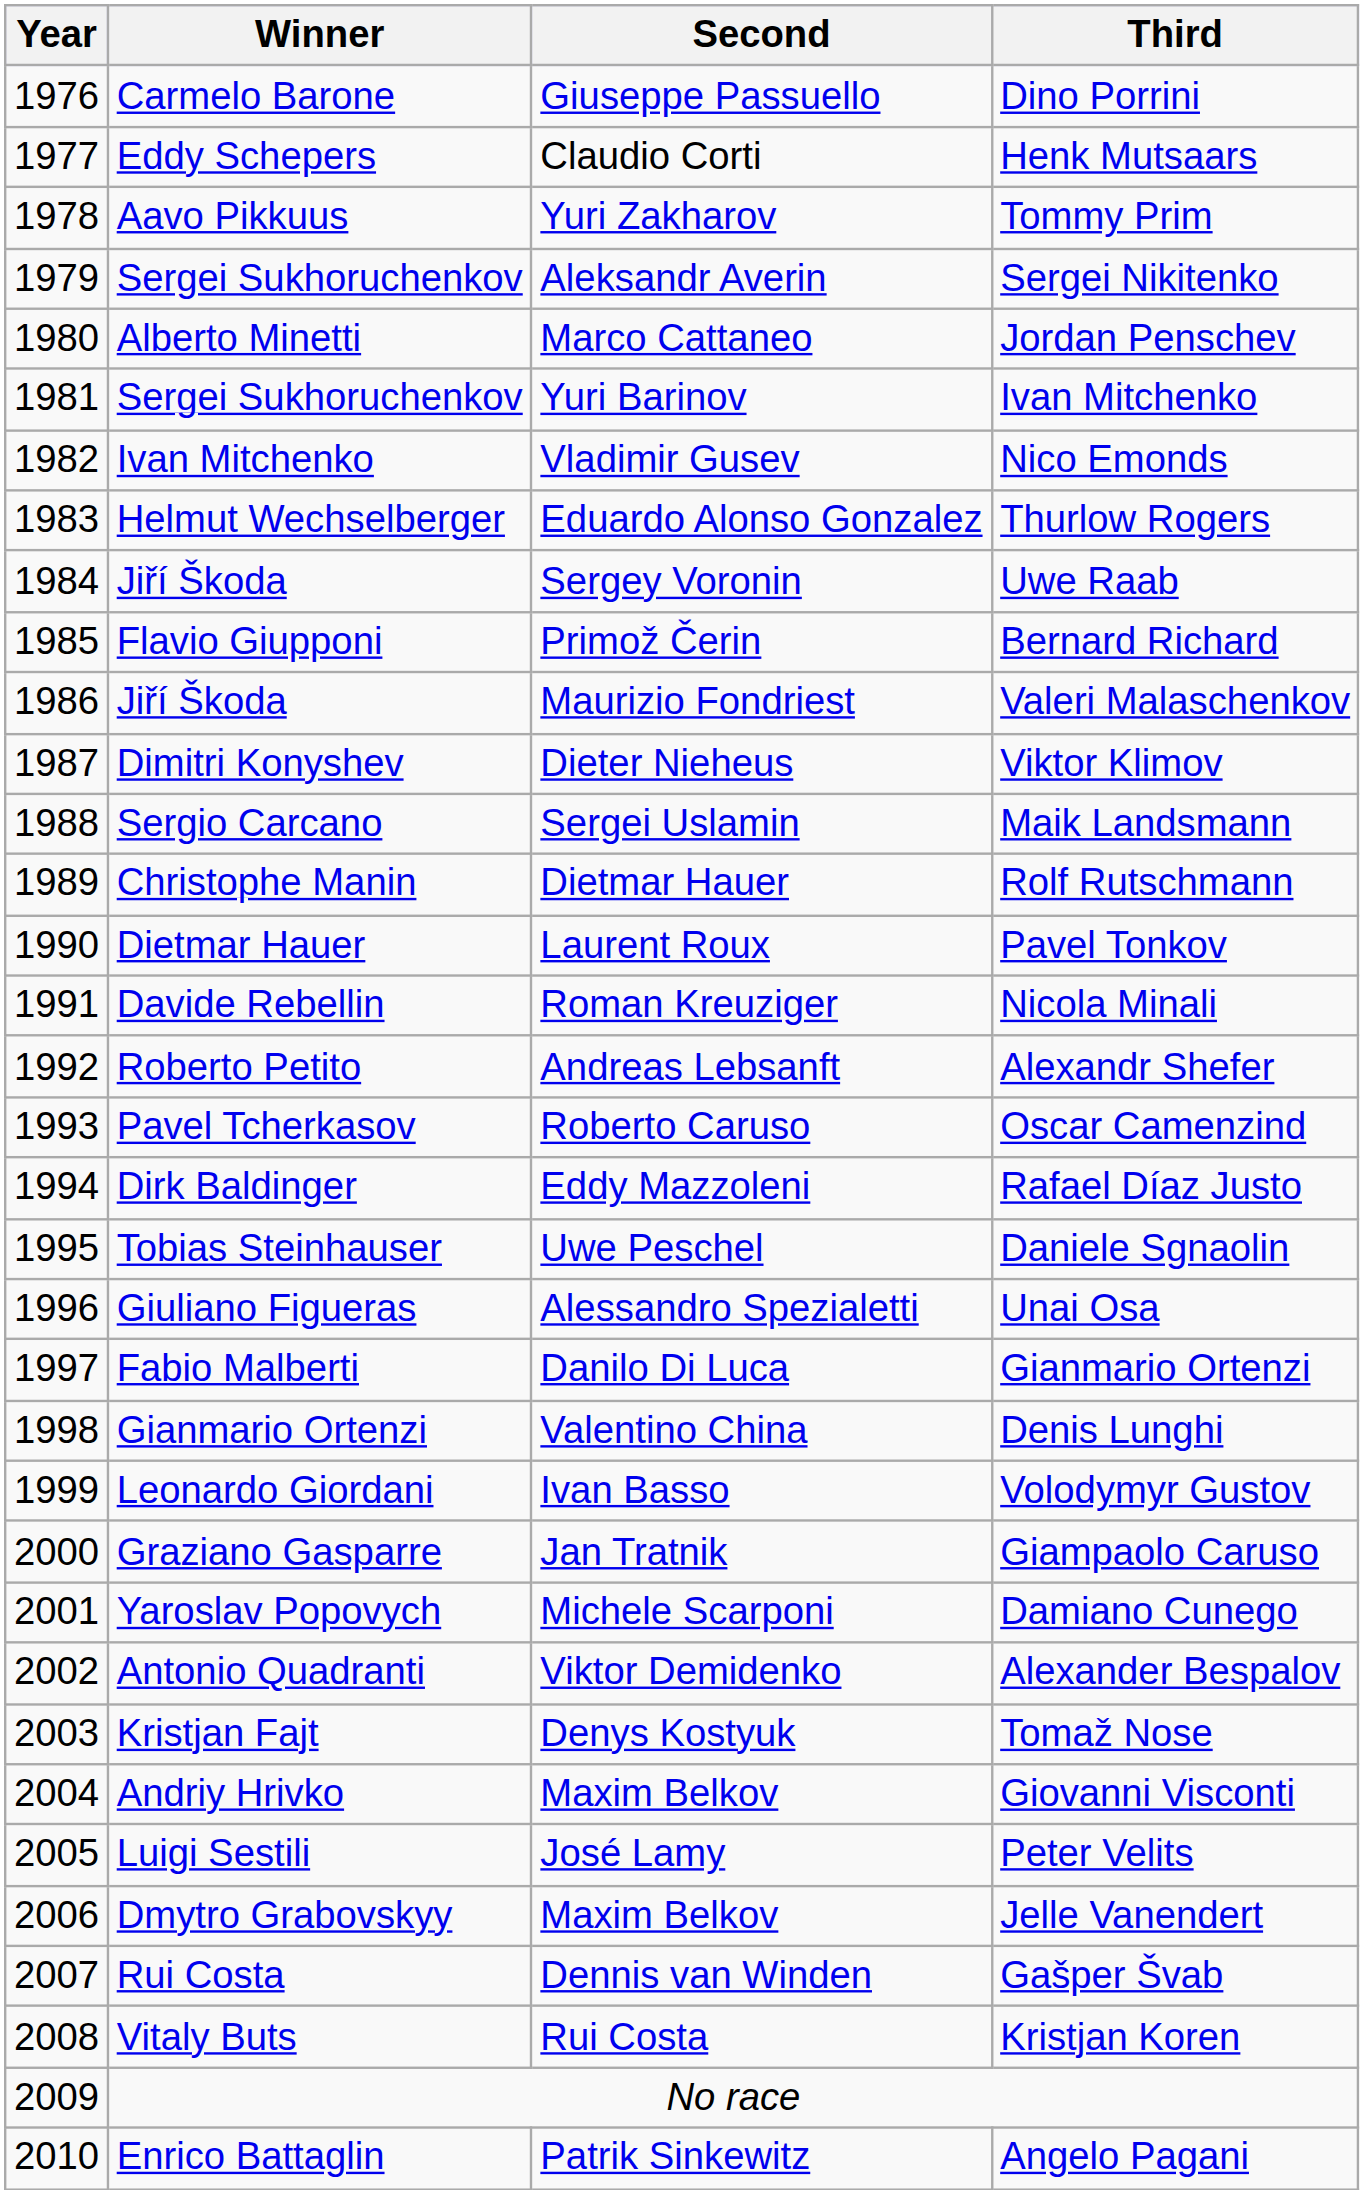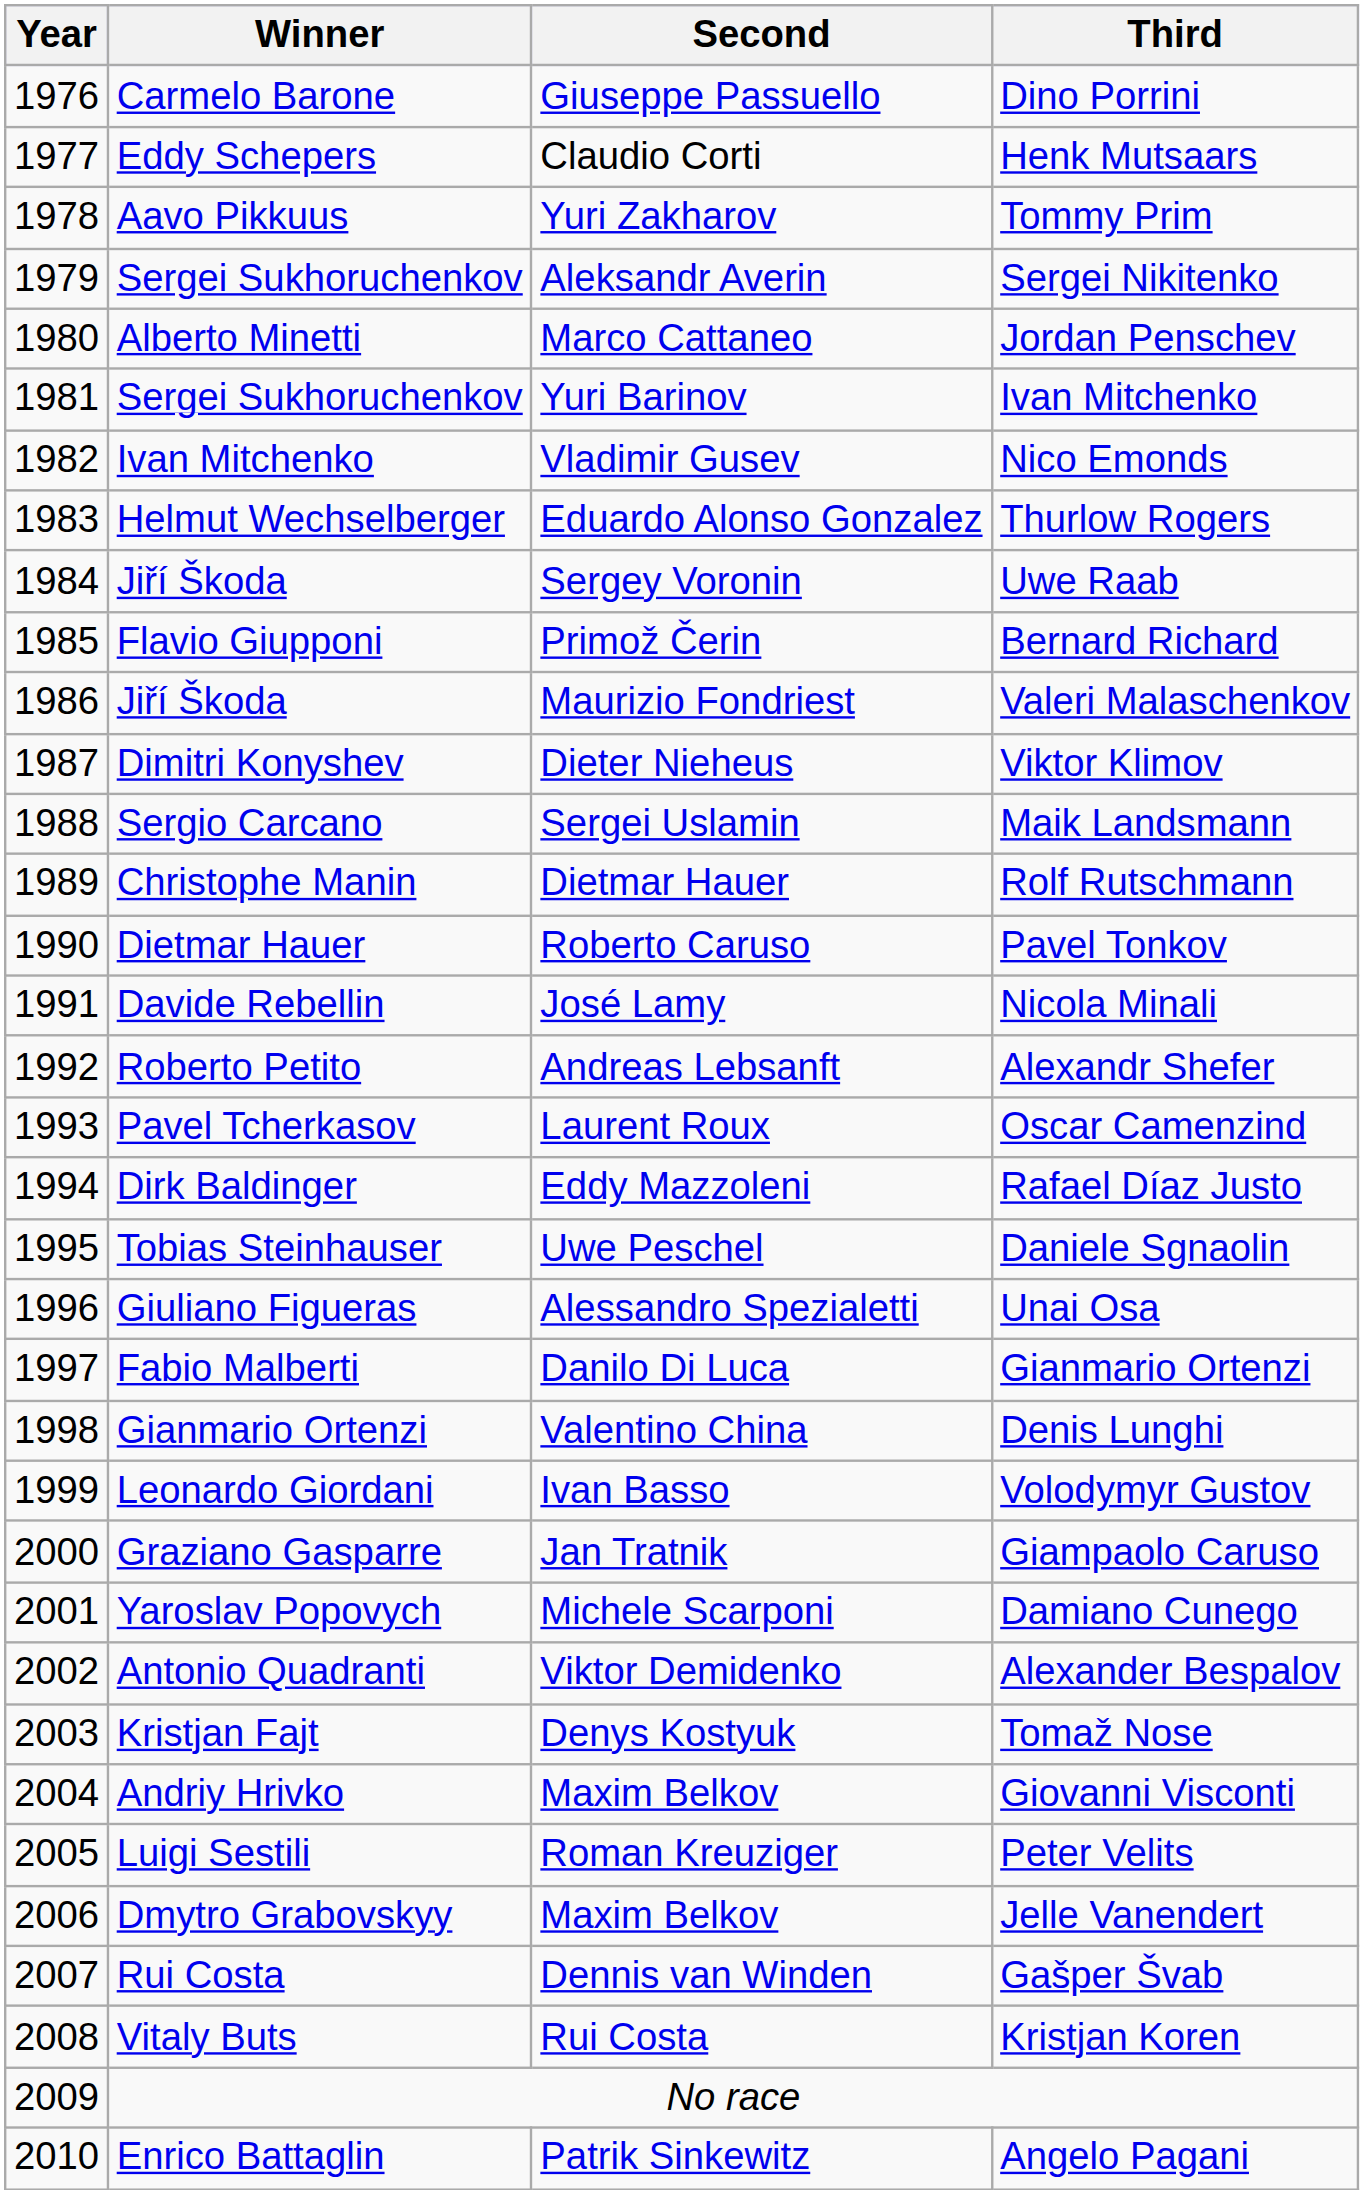 <table class="wikitable">
 <tr style="background:#ccccff;">
 <th>Year</th>
 <th>Winner</th>
 <th>Second</th>
 <th>Third</th>
 </tr>
 <tr>
 <td>1976</td>
 <td> <a href='#'>Carmelo Barone</a></td>
 <td> <a href='#'>Giuseppe Passuello</a></td>
 <td> <a href='#'>Dino Porrini</a></td>
 </tr>
 <tr>
 <td>1977</td>
 <td> <a href='#'>Eddy Schepers</a></td>
 <td> Claudio Corti</td>
 <td> <a href='#'>Henk Mutsaars</a></td>
 </tr>
 <tr>
 <td>1978</td>
 <td> <a href='#'>Aavo Pikkuus</a></td>
 <td> <a href='#'>Yuri Zakharov</a></td>
 <td> <a href='#'>Tommy Prim</a></td>
 </tr>
 <tr>
 <td>1979</td>
 <td> <a href='#'>Sergei Sukhoruchenkov</a></td>
 <td> <a href='#'>Aleksandr Averin</a></td>
 <td> <a href='#'>Sergei Nikitenko</a></td>
 </tr>
 <tr>
 <td>1980</td>
 <td> <a href='#'>Alberto Minetti</a></td>
 <td> <a href='#'>Marco Cattaneo</a></td>
 <td> <a href='#'>Jordan Penschev</a></td>
 </tr>
 <tr>
 <td>1981</td>
 <td> <a href='#'>Sergei Sukhoruchenkov</a></td>
 <td> <a href='#'>Yuri Barinov</a></td>
 <td> <a href='#'>Ivan Mitchenko</a></td>
 </tr>
 <tr>
 <td>1982</td>
 <td> <a href='#'>Ivan Mitchenko</a></td>
 <td> <a href='#'>Vladimir Gusev</a></td>
 <td> <a href='#'>Nico Emonds</a></td>
 </tr>
 <tr>
 <td>1983</td>
 <td> <a href='#'>Helmut Wechselberger</a></td>
 <td> <a href='#'>Eduardo Alonso Gonzalez</a></td>
 <td> <a href='#'>Thurlow Rogers</a></td>
 </tr>
 <tr>
 <td>1984</td>
 <td> <a href='#'>Jiří Škoda</a></td>
 <td> <a href='#'>Sergey Voronin</a></td>
 <td> <a href='#'>Uwe Raab</a></td>
 </tr>
 <tr>
 <td>1985</td>
 <td> <a href='#'>Flavio Giupponi</a></td>
 <td> <a href='#'>Primož Čerin</a></td>
 <td> <a href='#'>Bernard Richard</a></td>
 </tr>
 <tr>
 <td>1986</td>
 <td> <a href='#'>Jiří Škoda</a></td>
 <td> <a href='#'>Maurizio Fondriest</a></td>
 <td> <a href='#'>Valeri Malaschenkov</a></td>
 </tr>
 <tr>
 <td>1987</td>
 <td> <a href='#'>Dimitri Konyshev</a></td>
 <td> <a href='#'>Dieter Nieheus</a></td>
 <td> <a href='#'>Viktor Klimov</a></td>
 </tr>
 <tr>
 <td>1988</td>
 <td> <a href='#'>Sergio Carcano</a></td>
 <td> <a href='#'>Sergei Uslamin</a></td>
 <td> <a href='#'>Maik Landsmann</a></td>
 </tr>
 <tr>
 <td>1989</td>
 <td> <a href='#'>Christophe Manin</a></td>
 <td> <a href='#'>Dietmar Hauer</a></td>
 <td> <a href='#'>Rolf Rutschmann</a></td>
 </tr>
 <tr>
 <td>1990</td>
 <td> <a href='#'>Dietmar Hauer</a></td>
-<td> <a href='#'>Laurent Roux</a></td>
+<td> <a href='#'>Roberto Caruso</a></td>
 <td> <a href='#'>Pavel Tonkov</a></td>
 </tr>
 <tr>
 <td>1991</td>
 <td> <a href='#'>Davide Rebellin</a></td>
-<td> <a href='#'>Roman Kreuziger</a></td>
+<td> <a href='#'>José Lamy</a></td>
 <td> <a href='#'>Nicola Minali</a></td>
 </tr>
 <tr>
 <td>1992</td>
 <td> <a href='#'>Roberto Petito</a></td>
 <td> <a href='#'>Andreas Lebsanft</a></td>
 <td> <a href='#'>Alexandr Shefer</a></td>
 </tr>
 <tr>
 <td>1993</td>
 <td> <a href='#'>Pavel Tcherkasov</a></td>
-<td> <a href='#'>Roberto Caruso</a></td>
+<td> <a href='#'>Laurent Roux</a></td>
 <td> <a href='#'>Oscar Camenzind</a></td>
 </tr>
 <tr>
 <td>1994</td>
 <td> <a href='#'>Dirk Baldinger</a></td>
 <td> <a href='#'>Eddy Mazzoleni</a></td>
 <td> <a href='#'>Rafael Díaz Justo</a></td>
 </tr>
 <tr>
 <td>1995</td>
 <td> <a href='#'>Tobias Steinhauser</a></td>
 <td> <a href='#'>Uwe Peschel</a></td>
 <td> <a href='#'>Daniele Sgnaolin</a></td>
 </tr>
 <tr>
 <td>1996</td>
 <td> <a href='#'>Giuliano Figueras</a></td>
 <td> <a href='#'>Alessandro Spezialetti</a></td>
 <td> <a href='#'>Unai Osa</a></td>
 </tr>
 <tr>
 <td>1997</td>
 <td> <a href='#'>Fabio Malberti</a></td>
 <td> <a href='#'>Danilo Di Luca</a></td>
 <td> <a href='#'>Gianmario Ortenzi</a></td>
 </tr>
 <tr>
 <td>1998</td>
 <td> <a href='#'>Gianmario Ortenzi</a></td>
 <td> <a href='#'>Valentino China</a></td>
 <td> <a href='#'>Denis Lunghi</a></td>
 </tr>
 <tr>
 <td>1999</td>
 <td> <a href='#'>Leonardo Giordani</a></td>
 <td> <a href='#'>Ivan Basso</a></td>
 <td> <a href='#'>Volodymyr Gustov</a></td>
 </tr>
 <tr>
 <td>2000</td>
 <td> <a href='#'>Graziano Gasparre</a></td>
 <td> <a href='#'>Jan Tratnik</a></td>
 <td> <a href='#'>Giampaolo Caruso</a></td>
 </tr>
 <tr>
 <td>2001</td>
 <td> <a href='#'>Yaroslav Popovych</a></td>
 <td> <a href='#'>Michele Scarponi</a></td>
 <td> <a href='#'>Damiano Cunego</a></td>
 </tr>
 <tr>
 <td>2002</td>
 <td> <a href='#'>Antonio Quadranti</a></td>
 <td> <a href='#'>Viktor Demidenko</a></td>
 <td> <a href='#'>Alexander Bespalov</a></td>
 </tr>
 <tr>
 <td>2003</td>
 <td> <a href='#'>Kristjan Fajt</a></td>
 <td> <a href='#'>Denys Kostyuk</a></td>
 <td> <a href='#'>Tomaž Nose</a></td>
 </tr>
 <tr>
 <td>2004</td>
 <td> <a href='#'>Andriy Hrivko</a></td>
 <td> <a href='#'>Maxim Belkov</a></td>
 <td> <a href='#'>Giovanni Visconti</a></td>
 </tr>
 <tr>
 <td>2005</td>
 <td> <a href='#'>Luigi Sestili</a></td>
-<td> <a href='#'>José Lamy</a></td>
+<td> <a href='#'>Roman Kreuziger</a></td>
 <td> <a href='#'>Peter Velits</a></td>
 </tr>
 <tr>
 <td>2006</td>
 <td> <a href='#'>Dmytro Grabovskyy</a></td>
 <td> <a href='#'>Maxim Belkov</a></td>
 <td> <a href='#'>Jelle Vanendert</a></td>
 </tr>
 <tr>
 <td>2007</td>
 <td> <a href='#'>Rui Costa</a></td>
 <td> <a href='#'>Dennis van Winden</a></td>
 <td> <a href='#'>Gašper Švab</a></td>
 </tr>
 <tr>
 <td>2008</td>
 <td> <a href='#'>Vitaly Buts</a></td>
 <td> <a href='#'>Rui Costa</a></td>
 <td> <a href='#'>Kristjan Koren</a></td>
 </tr>
 <tr>
 <td>2009</td>
 <td colspan=3 align=center><em>No race</em></td>
 </tr>
 <tr>
 <td>2010</td>
 <td> <a href='#'>Enrico Battaglin</a></td>
 <td> <a href='#'>Patrik Sinkewitz</a></td>
 <td> <a href='#'>Angelo Pagani</a></td>
 </tr>
 </table>
